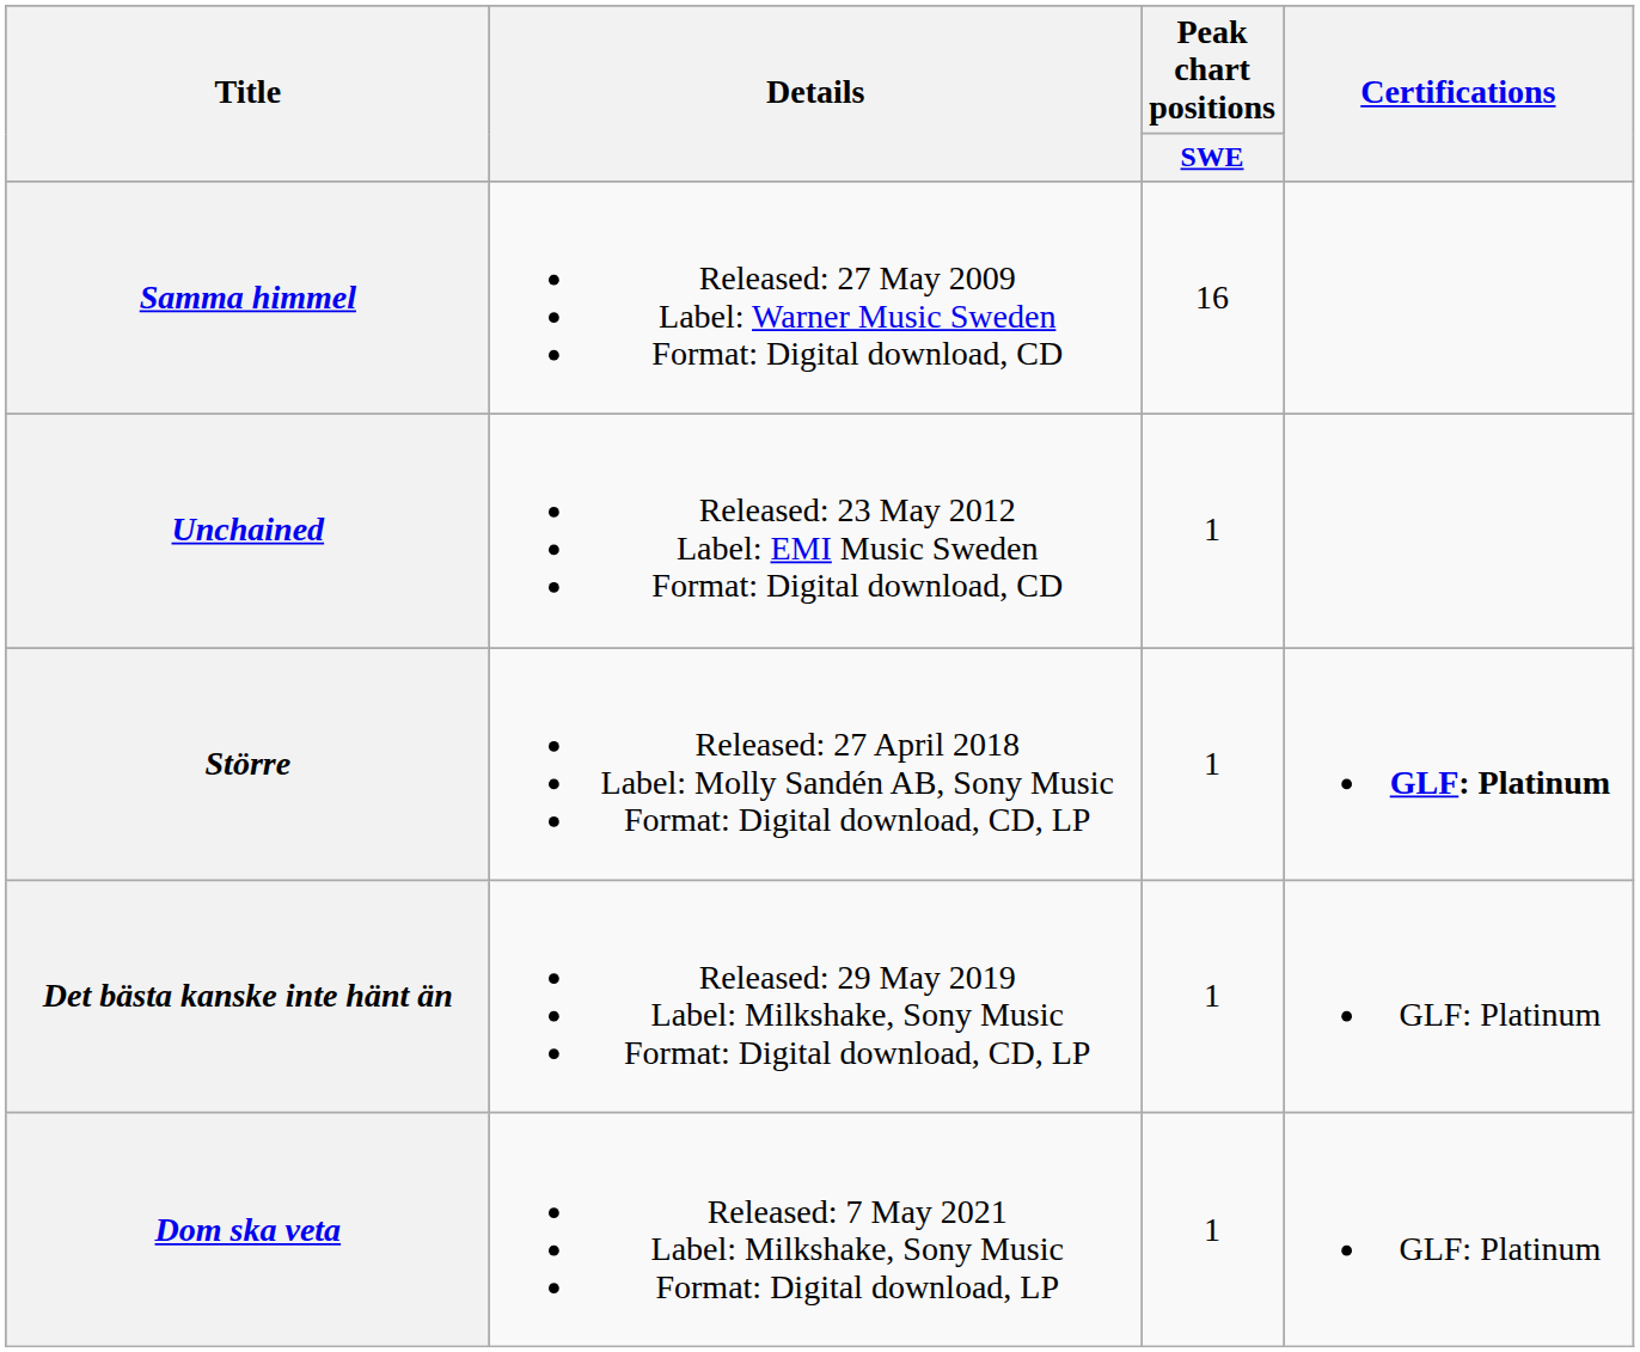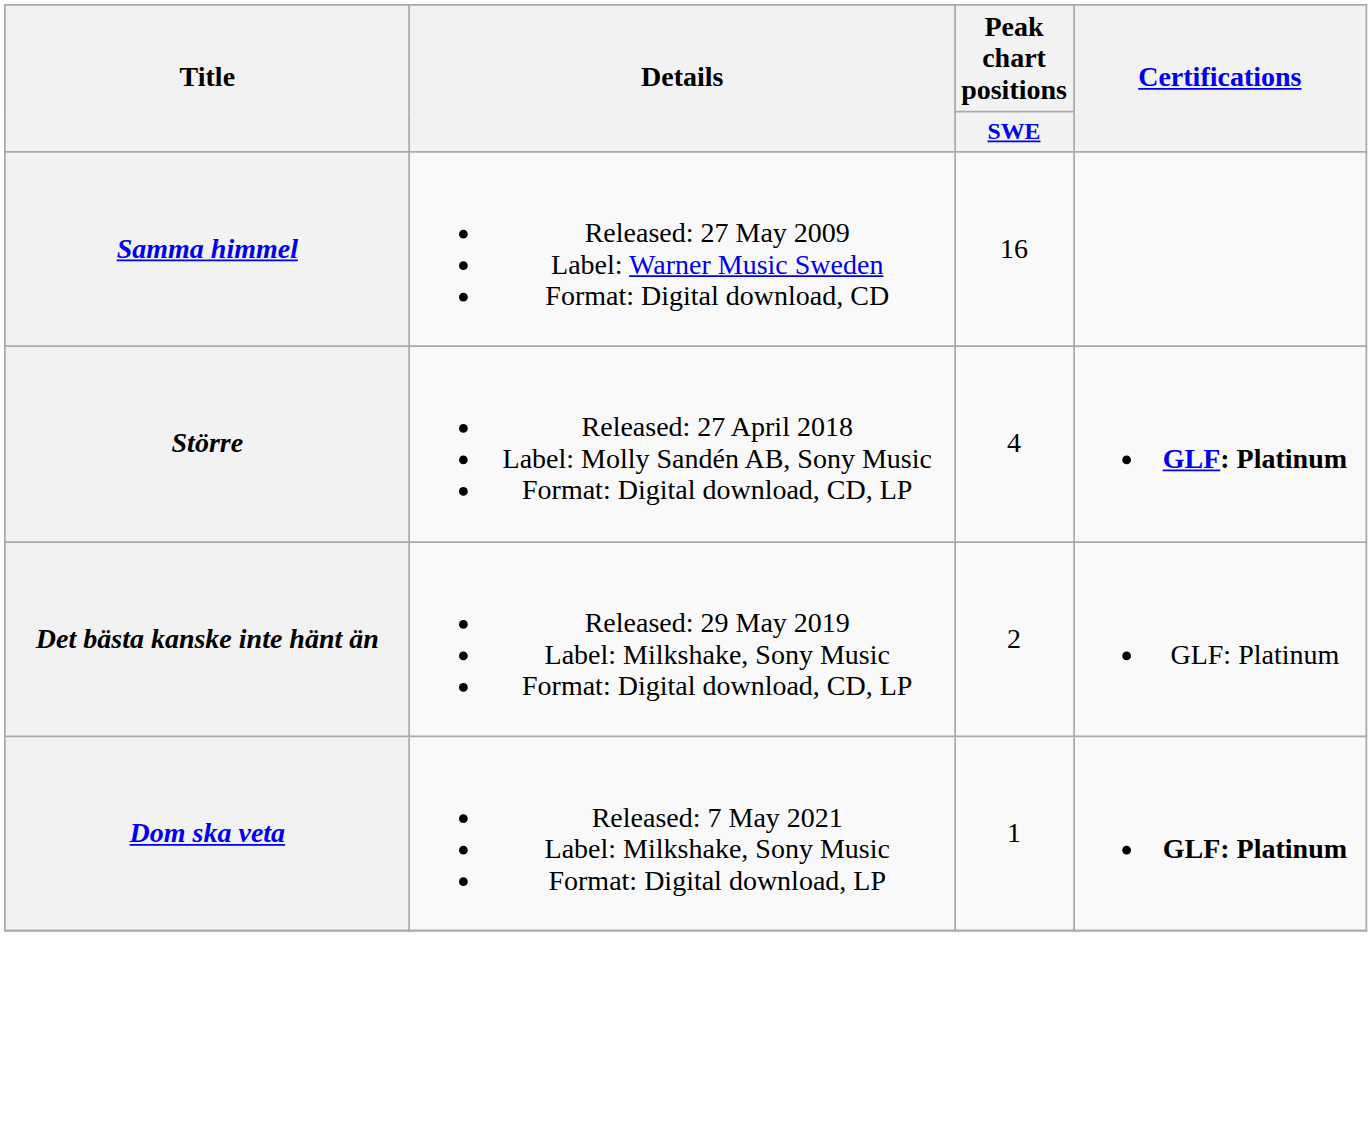 <table class="wikitable plainrowheaders" style="text-align:center;">
 <tr>
 <th scope="col" rowspan="2" style="width:14em;">Title</th>
 <th scope="col" rowspan="2" style="width:19em;">Details</th>
 <th scope="col">Peak chart positions</th>
 <th scope="col" rowspan="2" style="width:10em;"><a href='#'>Certifications</a></th>
 </tr>
 <tr>
 <th scope="col" style="width:3em;font-size:85%;"><a href='#'>SWE</a><br></th>
 </tr>
 <tr>
 <th scope="row"><em><a href='#'>Samma himmel</a></em></th>
 <td><br><ul><li>Released: 27 May 2009</li><li>Label: <a href='#'>Warner Music Sweden</a></li><li>Format: Digital download, CD</li></ul></td>
 <td>16</td>
 <td></td>
 </tr>
 <tr>
-<th scope="row"><em><a href='#'>Unchained</a></em></th>
-<td><br><ul><li>Released: 23 May 2012</li><li>Label: <a href='#'>EMI</a> Music Sweden</li><li>Format: Digital download, CD</li></ul></td>
-<td>1</td>
-<td></td>
-</tr>
-<tr>
 <th scope="row"><em>Större</em></th>
 <td><br><ul><li>Released: 27 April 2018</li><li>Label: Molly Sandén AB, Sony Music</li><li>Format: Digital download, CD, LP</li></ul></td>
-<td>1</td>
+<td>4</td>
 <td><strong><br><ul><li><a href='#'>GLF</a>: Platinum</li></ul></strong></td>
 </tr>
 <tr>
 <th scope="row"><em>Det bästa kanske inte hänt än</em></th>
 <td><br><ul><li>Released: 29 May 2019</li><li>Label: Milkshake, Sony Music</li><li>Format: Digital download, CD, LP</li></ul></td>
-<td>1</td>
+<td>2</td>
 <td><br><ul><li>GLF: Platinum</li></ul></td>
 </tr>
 <tr>
 <th scope="row"><em><a href='#'>Dom ska veta</a></em></th>
 <td><br><ul><li>Released: 7 May 2021</li><li>Label: Milkshake, Sony Music</li><li>Format: Digital download, LP</li></ul></td>
 <td>1</td>
-<td><br><ul><li>GLF: Platinum</li></ul></td>
+<td><strong><br><ul><li>GLF: Platinum</li></ul></strong></td>
 </tr>
 <tr>
 </tr>
 </table>
